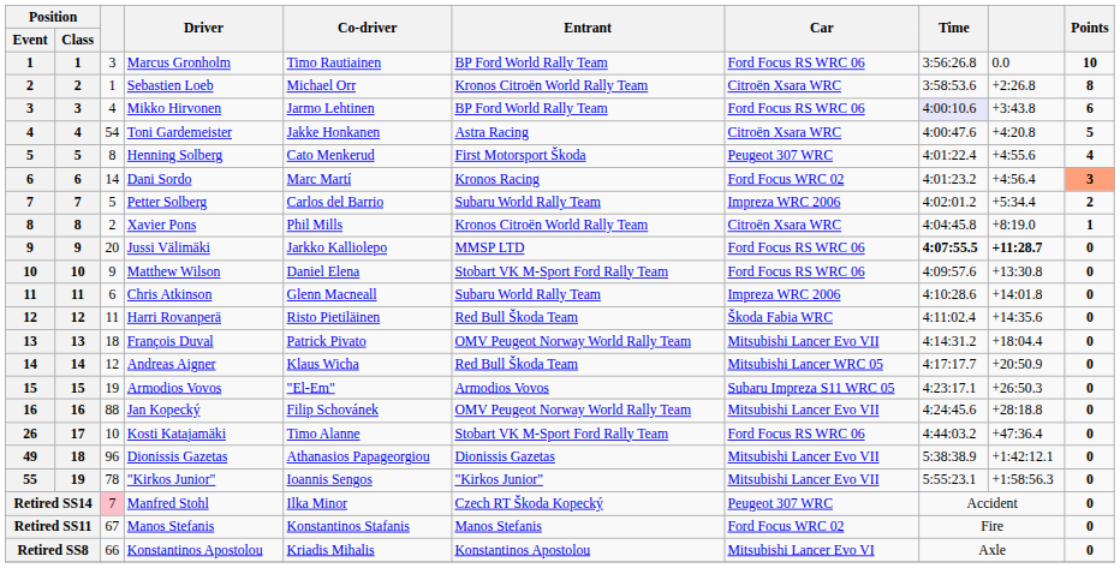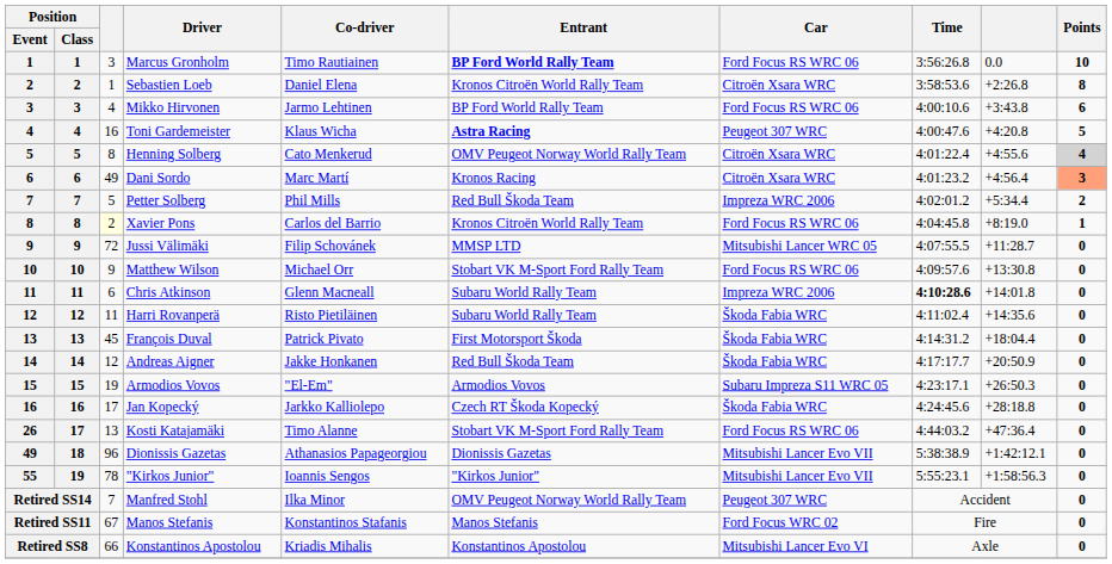 <table class="wikitable" width=85% style="font-size: 85%;">
 <tr>
 <th colspan="2">Position</th>
 <th rowspan="2"></th>
 <th rowspan="2">Driver</th>
 <th rowspan="2">Co-driver</th>
 <th rowspan="2">Entrant</th>
 <th rowspan="2">Car</th>
 <th rowspan="2">Time</th>
 <th rowspan="2"></th>
 <th rowspan="2">Points</th>
 </tr>
 <tr>
 <th>Event</th>
 <th>Class</th>
 </tr>
 <tr>
 <th>1</th>
 <th>1</th>
 <td align="center">3</td>
 <td> <a href='#'>Marcus Gronholm</a></td>
 <td> <a href='#'>Timo Rautiainen</a></td>
-<td> <a href='#'>BP Ford World Rally Team</a></td>
+<td><strong> <a href='#'>BP Ford World Rally Team</a></strong></td>
 <td><a href='#'>Ford Focus RS WRC 06</a></td>
 <td>3:56:26.8</td>
 <td>0.0</td>
 <td align="center"><strong>10</strong></td>
 </tr>
 <tr>
 <th>2</th>
 <th>2</th>
 <td align="center">1</td>
 <td> <a href='#'>Sebastien Loeb</a></td>
-<td> <a href='#'>Michael Orr</a></td>
+<td> <a href='#'>Daniel Elena</a></td>
 <td> <a href='#'>Kronos Citroën World Rally Team</a></td>
 <td><a href='#'>Citroën Xsara WRC</a></td>
 <td>3:58:53.6</td>
 <td>+2:26.8</td>
 <td align="center"><strong>8</strong></td>
 </tr>
 <tr>
 <th>3</th>
 <th>3</th>
 <td align="center">4</td>
 <td> <a href='#'>Mikko Hirvonen</a></td>
 <td> <a href='#'>Jarmo Lehtinen</a></td>
 <td> <a href='#'>BP Ford World Rally Team</a></td>
 <td><a href='#'>Ford Focus RS WRC 06</a></td>
-<td style="background: lavender;">4:00:10.6</td>
+<td>4:00:10.6</td>
 <td>+3:43.8</td>
 <td align="center"><strong>6</strong></td>
 </tr>
 <tr>
 <th>4</th>
 <th>4</th>
-<td align="center">54</td>
+<td align="center">16</td>
 <td> <a href='#'>Toni Gardemeister</a></td>
-<td> <a href='#'>Jakke Honkanen</a></td>
-<td> <a href='#'>Astra Racing</a></td>
-<td><a href='#'>Citroën Xsara WRC</a></td>
+<td> <a href='#'>Klaus Wicha</a></td>
+<td><strong> <a href='#'>Astra Racing</a></strong></td>
+<td><a href='#'>Peugeot 307 WRC</a></td>
 <td>4:00:47.6</td>
 <td>+4:20.8</td>
 <td align="center"><strong>5</strong></td>
 </tr>
 <tr>
 <th>5</th>
 <th>5</th>
 <td align="center">8</td>
 <td> <a href='#'>Henning Solberg</a></td>
 <td> <a href='#'>Cato Menkerud</a></td>
-<td> <a href='#'>First Motorsport Škoda</a></td>
-<td><a href='#'>Peugeot 307 WRC</a></td>
+<td> <a href='#'>OMV Peugeot Norway World Rally Team</a></td>
+<td><a href='#'>Citroën Xsara WRC</a></td>
 <td>4:01:22.4</td>
 <td>+4:55.6</td>
-<td align="center"><strong>4</strong></td>
+<td align="center" style="background: lightgrey;"><strong>4</strong></td>
 </tr>
 <tr>
 <th>6</th>
 <th>6</th>
-<td align="center">14</td>
+<td align="center">49</td>
 <td> <a href='#'>Dani Sordo</a></td>
 <td> <a href='#'>Marc Martí</a></td>
 <td> <a href='#'>Kronos Racing</a></td>
-<td><a href='#'>Ford Focus WRC 02</a></td>
+<td><a href='#'>Citroën Xsara WRC</a></td>
 <td>4:01:23.2</td>
 <td>+4:56.4</td>
 <td align="center" style="background: lightsalmon;"><strong>3</strong></td>
 </tr>
 <tr>
 <th>7</th>
 <th>7</th>
 <td align="center">5</td>
 <td> <a href='#'>Petter Solberg</a></td>
-<td> <a href='#'>Carlos del Barrio</a></td>
-<td> <a href='#'>Subaru World Rally Team</a></td>
+<td> <a href='#'>Phil Mills</a></td>
+<td> <a href='#'>Red Bull Škoda Team</a></td>
 <td><a href='#'>Impreza WRC 2006</a></td>
 <td>4:02:01.2</td>
 <td>+5:34.4</td>
 <td align="center"><strong>2</strong></td>
 </tr>
 <tr>
 <th>8</th>
 <th>8</th>
-<td align="center">2</td>
+<td align="center" style="background: lightyellow;">2</td>
 <td> <a href='#'>Xavier Pons</a></td>
-<td> <a href='#'>Phil Mills</a></td>
+<td> <a href='#'>Carlos del Barrio</a></td>
 <td> <a href='#'>Kronos Citroën World Rally Team</a></td>
-<td><a href='#'>Citroën Xsara WRC</a></td>
+<td><a href='#'>Ford Focus RS WRC 06</a></td>
 <td>4:04:45.8</td>
 <td>+8:19.0</td>
 <td align="center"><strong>1</strong></td>
 </tr>
 <tr>
 <th>9</th>
 <th>9</th>
-<td align="center">20</td>
+<td align="center">72</td>
 <td> <a href='#'>Jussi Välimäki</a></td>
-<td> <a href='#'>Jarkko Kalliolepo</a></td>
+<td> <a href='#'>Filip Schovánek</a></td>
 <td> <a href='#'>MMSP LTD</a></td>
-<td><a href='#'>Ford Focus RS WRC 06</a></td>
-<td><strong>4:07:55.5</strong></td>
-<td><strong>+11:28.7</strong></td>
+<td><a href='#'>Mitsubishi Lancer WRC 05</a></td>
+<td>4:07:55.5</td>
+<td>+11:28.7</td>
 <td align="center"><strong>0</strong></td>
 </tr>
 <tr>
 <th>10</th>
 <th>10</th>
 <td align="center">9</td>
 <td> <a href='#'>Matthew Wilson</a></td>
-<td> <a href='#'>Daniel Elena</a></td>
+<td> <a href='#'>Michael Orr</a></td>
 <td> <a href='#'>Stobart VK M-Sport Ford Rally Team</a></td>
 <td><a href='#'>Ford Focus RS WRC 06</a></td>
 <td>4:09:57.6</td>
 <td>+13:30.8</td>
 <td align="center"><strong>0</strong></td>
 </tr>
 <tr>
 <th>11</th>
 <th>11</th>
 <td align="center">6</td>
 <td> <a href='#'>Chris Atkinson</a></td>
 <td> <a href='#'>Glenn Macneall</a></td>
 <td> <a href='#'>Subaru World Rally Team</a></td>
 <td><a href='#'>Impreza WRC 2006</a></td>
-<td>4:10:28.6</td>
+<td><strong>4:10:28.6</strong></td>
 <td>+14:01.8</td>
 <td align="center"><strong>0</strong></td>
 </tr>
 <tr>
 <th>12</th>
 <th>12</th>
 <td align="center">11</td>
 <td> <a href='#'>Harri Rovanperä</a></td>
 <td> <a href='#'>Risto Pietiläinen</a></td>
-<td> <a href='#'>Red Bull Škoda Team</a></td>
+<td> <a href='#'>Subaru World Rally Team</a></td>
 <td><a href='#'>Škoda Fabia WRC</a></td>
 <td>4:11:02.4</td>
 <td>+14:35.6</td>
 <td align="center"><strong>0</strong></td>
 </tr>
 <tr>
 <th>13</th>
 <th>13</th>
-<td align="center">18</td>
+<td align="center">45</td>
 <td> <a href='#'>François Duval</a></td>
 <td> <a href='#'>Patrick Pivato</a></td>
-<td> <a href='#'>OMV Peugeot Norway World Rally Team</a></td>
-<td><a href='#'>Mitsubishi Lancer Evo VII</a></td>
+<td> <a href='#'>First Motorsport Škoda</a></td>
+<td><a href='#'>Škoda Fabia WRC</a></td>
 <td>4:14:31.2</td>
 <td>+18:04.4</td>
 <td align="center"><strong>0</strong></td>
 </tr>
 <tr>
 <th>14</th>
 <th>14</th>
 <td align="center">12</td>
 <td> <a href='#'>Andreas Aigner</a></td>
-<td> <a href='#'>Klaus Wicha</a></td>
+<td> <a href='#'>Jakke Honkanen</a></td>
 <td> <a href='#'>Red Bull Škoda Team</a></td>
-<td><a href='#'>Mitsubishi Lancer WRC 05</a></td>
+<td><a href='#'>Škoda Fabia WRC</a></td>
 <td>4:17:17.7</td>
 <td>+20:50.9</td>
 <td align="center"><strong>0</strong></td>
 </tr>
 <tr>
 <th>15</th>
 <th>15</th>
 <td align="center">19</td>
 <td> <a href='#'>Armodios Vovos</a></td>
 <td> <a href='#'>"El-Em"</a></td>
 <td> <a href='#'>Armodios Vovos</a></td>
 <td><a href='#'>Subaru Impreza S11 WRC 05</a></td>
 <td>4:23:17.1</td>
 <td>+26:50.3</td>
 <td align="center"><strong>0</strong></td>
 </tr>
 <tr>
 <th>16</th>
 <th>16</th>
-<td align="center">88</td>
+<td align="center">17</td>
 <td> <a href='#'>Jan Kopecký</a></td>
-<td> <a href='#'>Filip Schovánek</a></td>
-<td> <a href='#'>OMV Peugeot Norway World Rally Team</a></td>
-<td><a href='#'>Mitsubishi Lancer Evo VII</a></td>
+<td> <a href='#'>Jarkko Kalliolepo</a></td>
+<td> <a href='#'>Czech RT Škoda Kopecký</a></td>
+<td><a href='#'>Škoda Fabia WRC</a></td>
 <td>4:24:45.6</td>
 <td>+28:18.8</td>
 <td align="center"><strong>0</strong></td>
 </tr>
 <tr>
 <th>26</th>
 <th>17</th>
-<td align="center">10</td>
+<td align="center">13</td>
 <td> <a href='#'>Kosti Katajamäki</a></td>
 <td> <a href='#'>Timo Alanne</a></td>
 <td> <a href='#'>Stobart VK M-Sport Ford Rally Team</a></td>
 <td><a href='#'>Ford Focus RS WRC 06</a></td>
 <td>4:44:03.2</td>
 <td>+47:36.4</td>
 <td align="center"><strong>0</strong></td>
 </tr>
 <tr>
 <th>49</th>
 <th>18</th>
 <td align="center">96</td>
 <td> <a href='#'>Dionissis Gazetas</a></td>
 <td> <a href='#'>Athanasios Papageorgiou</a></td>
 <td> <a href='#'>Dionissis Gazetas</a></td>
 <td><a href='#'>Mitsubishi Lancer Evo VII</a></td>
 <td>5:38:38.9</td>
 <td>+1:42:12.1</td>
 <td align="center"><strong>0</strong></td>
 </tr>
 <tr>
 <th>55</th>
 <th>19</th>
 <td align="center">78</td>
 <td> <a href='#'>"Kirkos Junior"</a></td>
 <td> <a href='#'>Ioannis Sengos</a></td>
 <td> <a href='#'>"Kirkos Junior"</a></td>
 <td><a href='#'>Mitsubishi Lancer Evo VII</a></td>
 <td>5:55:23.1</td>
 <td>+1:58:56.3</td>
 <td align="center"><strong>0</strong></td>
 </tr>
 <tr>
 <th colspan="2">Retired SS14</th>
-<td align="center" style="background: pink;">7</td>
+<td align="center">7</td>
 <td> <a href='#'>Manfred Stohl</a></td>
 <td> <a href='#'>Ilka Minor</a></td>
-<td> <a href='#'>Czech RT Škoda Kopecký</a></td>
+<td> <a href='#'>OMV Peugeot Norway World Rally Team</a></td>
 <td><a href='#'>Peugeot 307 WRC</a></td>
 <td colspan="2" align="center">Accident</td>
 <td align="center"><strong>0</strong></td>
 </tr>
 <tr>
 <th colspan="2">Retired SS11</th>
 <td align="center">67</td>
 <td> <a href='#'>Manos Stefanis</a></td>
 <td> <a href='#'>Konstantinos Stafanis</a></td>
 <td> <a href='#'>Manos Stefanis</a></td>
 <td><a href='#'>Ford Focus WRC 02</a></td>
 <td colspan="2" align="center">Fire</td>
 <td align="center"><strong>0</strong></td>
 </tr>
 <tr>
 <th colspan="2">Retired SS8</th>
 <td align="center">66</td>
 <td> <a href='#'>Konstantinos Apostolou</a></td>
 <td> <a href='#'>Kriadis Mihalis</a></td>
 <td> <a href='#'>Konstantinos Apostolou</a></td>
 <td><a href='#'>Mitsubishi Lancer Evo VI</a></td>
 <td colspan="2" align="center">Axle</td>
 <td align="center"><strong>0</strong></td>
 </tr>
 <tr>
 </tr>
 </table>
